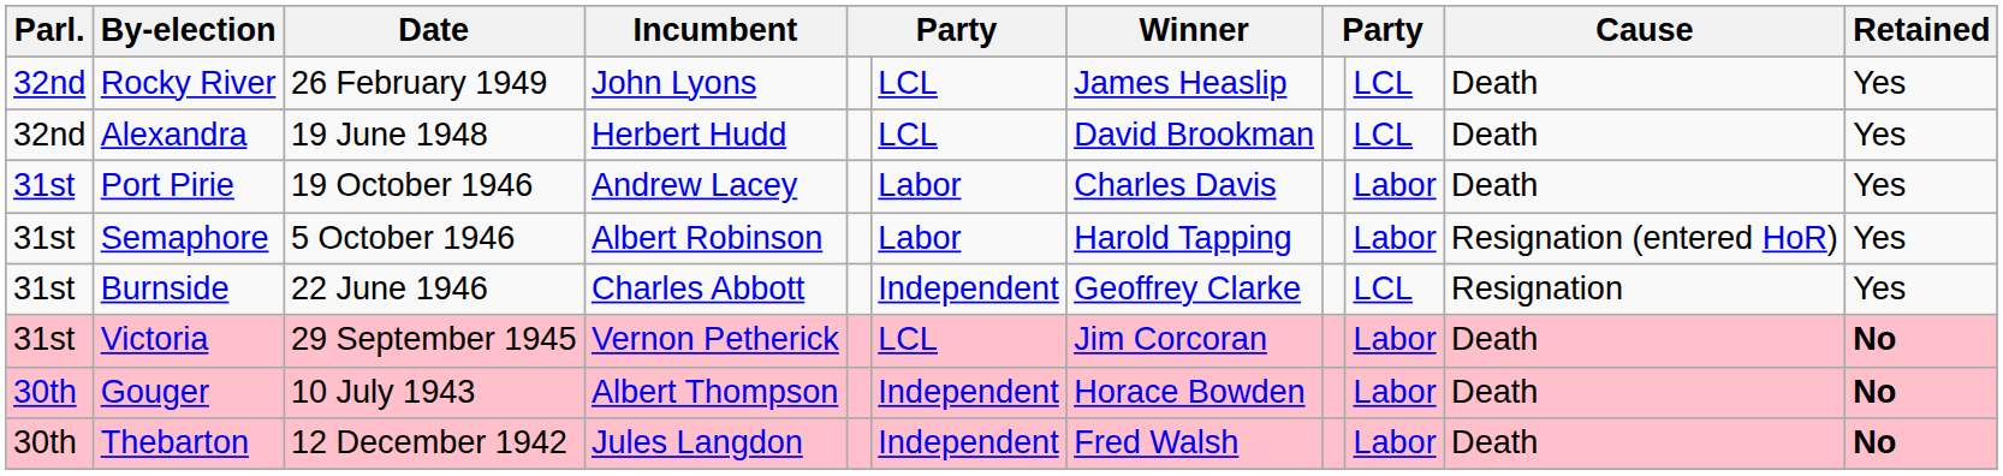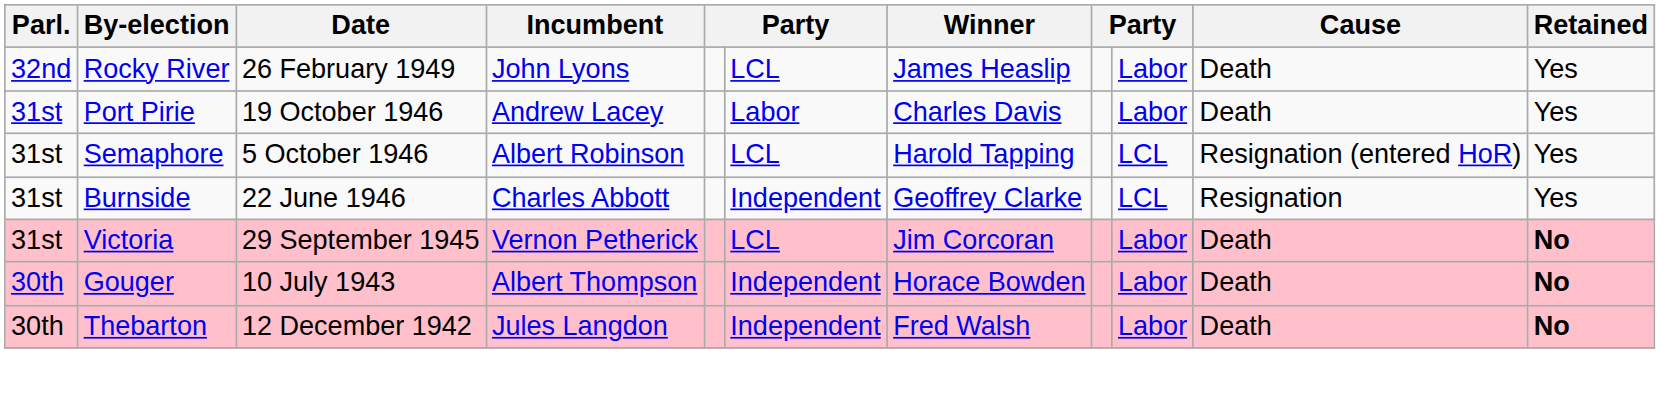 <table class="wikitable">
 <tr>
 <th>Parl.</th>
 <th>By-election</th>
 <th>Date</th>
 <th>Incumbent</th>
 <th colspan=2>Party</th>
 <th>Winner</th>
 <th colspan=2>Party</th>
 <th>Cause</th>
 <th>Retained</th>
 </tr>
 <tr>
 <td><a href='#'>32nd</a></td>
 <td><a href='#'>Rocky River</a></td>
 <td>26 February 1949</td>
 <td><a href='#'>John Lyons</a></td>
 <td> </td>
 <td><a href='#'>LCL</a></td>
 <td><a href='#'>James Heaslip</a></td>
 <td> </td>
-<td><a href='#'>LCL</a></td>
-<td>Death</td>
-<td>Yes</td>
-</tr>
-<tr>
-<td>32nd</td>
-<td><a href='#'>Alexandra</a></td>
-<td>19 June 1948</td>
-<td><a href='#'>Herbert Hudd</a></td>
-<td> </td>
-<td><a href='#'>LCL</a></td>
-<td><a href='#'>David Brookman</a></td>
-<td> </td>
-<td><a href='#'>LCL</a></td>
+<td><a href='#'>Labor</a></td>
 <td>Death</td>
 <td>Yes</td>
 </tr>
 <tr>
 <td><a href='#'>31st</a></td>
 <td><a href='#'>Port Pirie</a></td>
 <td>19 October 1946</td>
 <td><a href='#'>Andrew Lacey</a></td>
 <td> </td>
 <td><a href='#'>Labor</a></td>
 <td><a href='#'>Charles Davis</a></td>
 <td> </td>
 <td><a href='#'>Labor</a></td>
 <td>Death</td>
 <td>Yes</td>
 </tr>
 <tr>
 <td>31st</td>
 <td><a href='#'>Semaphore</a></td>
 <td>5 October 1946</td>
 <td><a href='#'>Albert Robinson</a></td>
 <td> </td>
-<td><a href='#'>Labor</a></td>
+<td><a href='#'>LCL</a></td>
 <td><a href='#'>Harold Tapping</a></td>
 <td> </td>
-<td><a href='#'>Labor</a></td>
+<td><a href='#'>LCL</a></td>
 <td>Resignation (entered <a href='#'>HoR</a>)</td>
 <td>Yes</td>
 </tr>
 <tr>
 <td>31st</td>
 <td><a href='#'>Burnside</a></td>
 <td>22 June 1946</td>
 <td><a href='#'>Charles Abbott</a></td>
 <td> </td>
 <td><a href='#'>Independent</a></td>
 <td><a href='#'>Geoffrey Clarke</a></td>
 <td> </td>
 <td><a href='#'>LCL</a></td>
 <td>Resignation</td>
 <td>Yes</td>
 </tr>
 <tr bgcolor=pink>
 <td>31st</td>
 <td><a href='#'>Victoria</a></td>
 <td>29 September 1945</td>
 <td><a href='#'>Vernon Petherick</a></td>
 <td> </td>
 <td><a href='#'>LCL</a></td>
 <td><a href='#'>Jim Corcoran</a></td>
 <td> </td>
 <td><a href='#'>Labor</a></td>
 <td>Death</td>
 <td><strong>No</strong></td>
 </tr>
 <tr bgcolor=pink>
 <td><a href='#'>30th</a></td>
 <td><a href='#'>Gouger</a></td>
 <td>10 July 1943</td>
 <td><a href='#'>Albert Thompson</a></td>
 <td> </td>
 <td><a href='#'>Independent</a></td>
 <td><a href='#'>Horace Bowden</a></td>
 <td> </td>
 <td><a href='#'>Labor</a></td>
 <td>Death</td>
 <td><strong>No</strong></td>
 </tr>
 <tr bgcolor=pink>
 <td>30th</td>
 <td><a href='#'>Thebarton</a></td>
 <td>12 December 1942</td>
 <td><a href='#'>Jules Langdon</a></td>
 <td> </td>
 <td><a href='#'>Independent</a></td>
 <td><a href='#'>Fred Walsh</a></td>
 <td> </td>
 <td><a href='#'>Labor</a></td>
 <td>Death</td>
 <td><strong>No</strong></td>
 </tr>
 </table>
